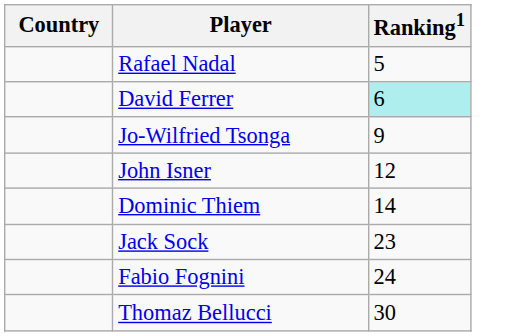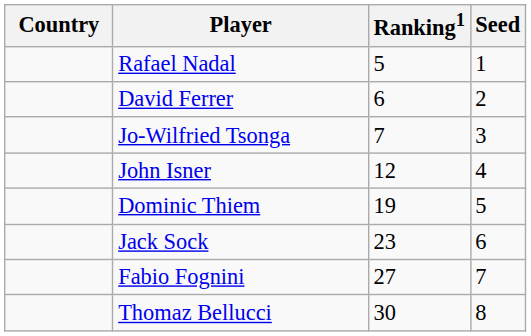 <table class="sortable wikitable">
 <tr>
 <th width="70">Country</th>
 <th width="175">Player</th>
 <th>Ranking<sup>1</sup></th>
+<th>Seed</th>
 </tr>
 <tr>
 <td></td>
 <td><a href='#'>Rafael Nadal</a></td>
 <td>5</td>
+<td>1</td>
 </tr>
 <tr>
 <td></td>
 <td><a href='#'>David Ferrer</a></td>
-<td style="background: paleturquoise;">6</td>
+<td>6</td>
+<td>2</td>
 </tr>
 <tr>
 <td></td>
 <td><a href='#'>Jo-Wilfried Tsonga</a></td>
-<td>9</td>
+<td>7</td>
+<td>3</td>
 </tr>
 <tr>
 <td></td>
 <td><a href='#'>John Isner</a></td>
 <td>12</td>
+<td>4</td>
 </tr>
 <tr>
 <td></td>
 <td><a href='#'>Dominic Thiem</a></td>
-<td>14</td>
+<td>19</td>
+<td>5</td>
 </tr>
 <tr>
 <td></td>
 <td><a href='#'>Jack Sock</a></td>
 <td>23</td>
+<td>6</td>
 </tr>
 <tr>
 <td></td>
 <td><a href='#'>Fabio Fognini</a></td>
-<td>24</td>
+<td>27</td>
+<td>7</td>
 </tr>
 <tr>
 <td></td>
 <td><a href='#'>Thomaz Bellucci</a></td>
 <td>30</td>
+<td>8</td>
 </tr>
 </table>
